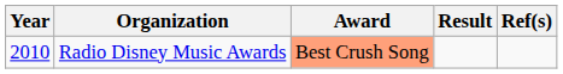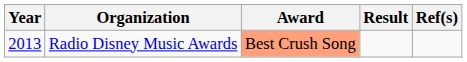 <table class="wikitable plainrowheaders">
 <tr align=center>
 <th scope="col">Year</th>
 <th scope="col">Organization</th>
 <th scope="col">Award</th>
 <th scope="col">Result</th>
 <th scope="col">Ref(s)</th>
 </tr>
 <tr>
-<td><a href='#'>2010</a></td>
+<td><a href='#'>2013</a></td>
 <td><a href='#'>Radio Disney Music Awards</a></td>
 <td style="background: lightsalmon;">Best Crush Song</td>
 <td></td>
 <td style="text-align:center;"></td>
 </tr>
 </table>
